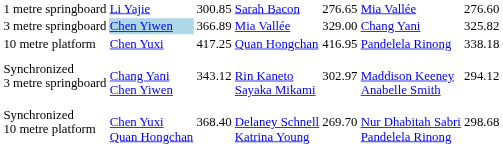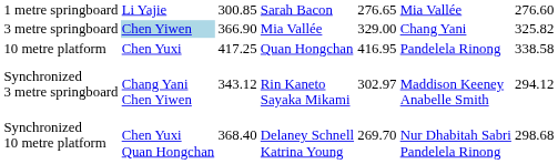 <table>
 <tr>
 <td>1 metre springboard<br></td>
 <td><a href='#'>Li Yajie</a><br></td>
 <td>300.85</td>
 <td><a href='#'>Sarah Bacon</a><br></td>
 <td>276.65</td>
 <td><a href='#'>Mia Vallée</a><br></td>
 <td>276.60</td>
 </tr>
 <tr>
 <td>3 metre springboard<br></td>
 <td style="background: lightblue;"><a href='#'>Chen Yiwen</a><br></td>
-<td>366.89</td>
+<td>366.90</td>
 <td><a href='#'>Mia Vallée</a><br></td>
 <td>329.00</td>
 <td><a href='#'>Chang Yani</a><br></td>
 <td>325.82</td>
 </tr>
 <tr>
 <td>10 metre platform<br></td>
 <td><a href='#'>Chen Yuxi</a><br></td>
 <td>417.25</td>
 <td><a href='#'>Quan Hongchan</a><br></td>
 <td>416.95</td>
 <td><a href='#'>Pandelela Rinong</a><br></td>
-<td>338.18</td>
+<td>338.58</td>
 </tr>
 <tr>
 <td>Synchronized<br>3 metre springboard<br></td>
 <td><br><a href='#'>Chang Yani</a><br><a href='#'>Chen Yiwen</a></td>
 <td>343.12</td>
 <td><br><a href='#'>Rin Kaneto</a><br><a href='#'>Sayaka Mikami</a></td>
 <td>302.97</td>
 <td><br><a href='#'>Maddison Keeney</a><br><a href='#'>Anabelle Smith</a></td>
 <td>294.12</td>
 </tr>
 <tr>
 <td>Synchronized<br>10 metre platform<br></td>
 <td><br><a href='#'>Chen Yuxi</a><br><a href='#'>Quan Hongchan</a></td>
 <td>368.40</td>
 <td><br><a href='#'>Delaney Schnell</a><br><a href='#'>Katrina Young</a></td>
 <td>269.70</td>
 <td><br><a href='#'>Nur Dhabitah Sabri</a><br><a href='#'>Pandelela Rinong</a></td>
 <td>298.68</td>
 </tr>
 </table>
